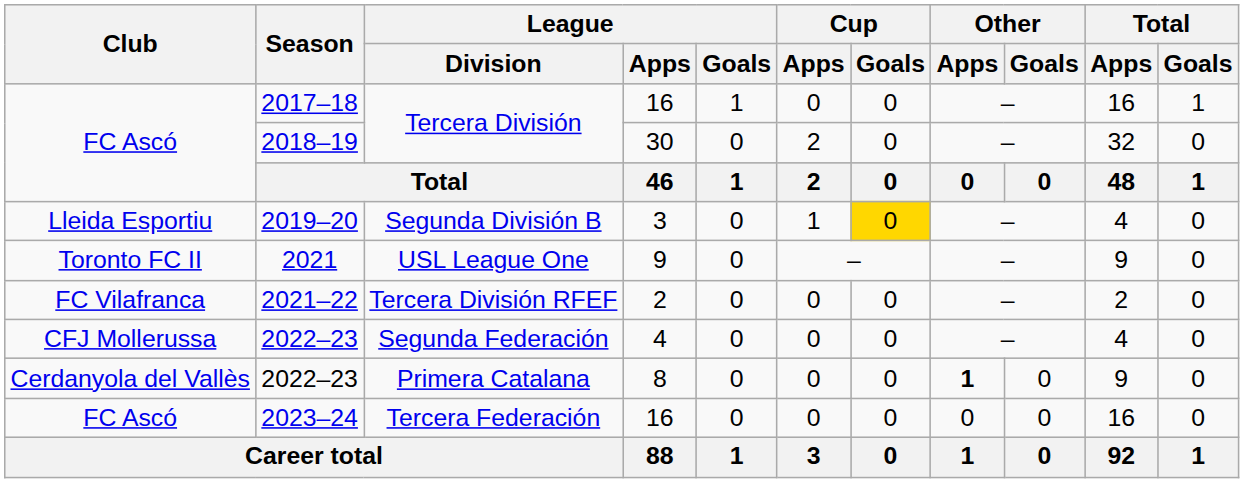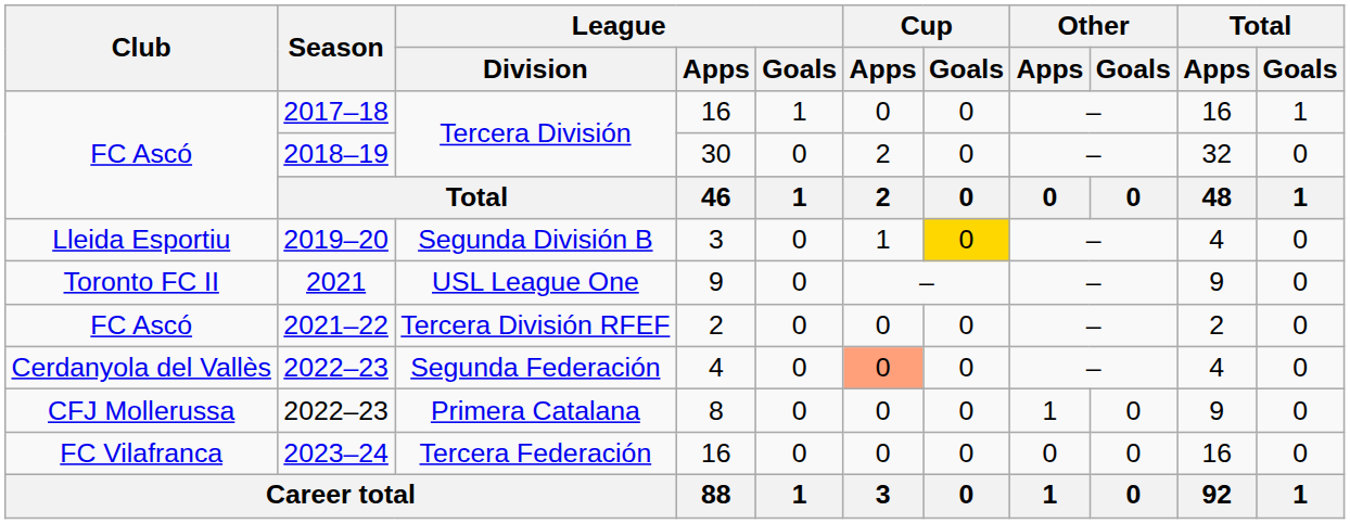 <table class="wikitable" style="text-align: center">
 <tr>
 <th rowspan="2">Club</th>
 <th rowspan="2">Season</th>
 <th colspan="3">League</th>
 <th colspan="2">Cup</th>
 <th colspan="2">Other</th>
 <th colspan="2">Total</th>
 </tr>
 <tr>
 <th>Division</th>
 <th>Apps</th>
 <th>Goals</th>
 <th>Apps</th>
 <th>Goals</th>
 <th>Apps</th>
 <th>Goals</th>
 <th>Apps</th>
 <th>Goals</th>
 </tr>
 <tr>
 <td rowspan=3><a href='#'>FC Ascó</a></td>
 <td><a href='#'>2017–18</a></td>
 <td rowspan=2><a href='#'>Tercera División</a></td>
 <td>16</td>
 <td>1</td>
 <td>0</td>
 <td>0</td>
 <td colspan="2">–</td>
 <td>16</td>
 <td>1</td>
 </tr>
 <tr>
 <td><a href='#'>2018–19</a></td>
 <td>30</td>
 <td>0</td>
 <td>2</td>
 <td>0</td>
 <td colspan="2">–</td>
 <td>32</td>
 <td>0</td>
 </tr>
 <tr>
 <th colspan="2">Total</th>
 <th>46</th>
 <th>1</th>
 <th>2</th>
 <th>0</th>
 <th>0</th>
 <th>0</th>
 <th>48</th>
 <th>1</th>
 </tr>
 <tr>
 <td><a href='#'>Lleida Esportiu</a></td>
 <td><a href='#'>2019–20</a></td>
 <td><a href='#'>Segunda División B</a></td>
 <td>3</td>
 <td>0</td>
 <td>1</td>
 <td style="background: gold;">0</td>
 <td colspan="2">–</td>
 <td>4</td>
 <td>0</td>
 </tr>
 <tr>
 <td><a href='#'>Toronto FC II</a></td>
 <td><a href='#'>2021</a></td>
 <td><a href='#'>USL League One</a></td>
 <td>9</td>
 <td>0</td>
 <td colspan="2">–</td>
 <td colspan="2">–</td>
 <td>9</td>
 <td>0</td>
 </tr>
 <tr>
-<td><a href='#'>FC Vilafranca</a></td>
+<td><a href='#'>FC Ascó</a></td>
 <td><a href='#'>2021–22</a></td>
 <td><a href='#'>Tercera División RFEF</a></td>
 <td>2</td>
 <td>0</td>
 <td>0</td>
 <td>0</td>
 <td colspan="2">–</td>
 <td>2</td>
 <td>0</td>
 </tr>
 <tr>
-<td><a href='#'>CFJ Mollerussa</a></td>
+<td><a href='#'>Cerdanyola del Vallès</a></td>
 <td><a href='#'>2022–23</a></td>
 <td><a href='#'>Segunda Federación</a></td>
 <td>4</td>
 <td>0</td>
-<td>0</td>
+<td style="background: lightsalmon;">0</td>
 <td>0</td>
 <td colspan="2">–</td>
 <td>4</td>
 <td>0</td>
 </tr>
 <tr>
-<td><a href='#'>Cerdanyola del Vallès</a></td>
+<td><a href='#'>CFJ Mollerussa</a></td>
 <td>2022–23</td>
 <td><a href='#'>Primera Catalana</a></td>
 <td>8</td>
 <td>0</td>
 <td>0</td>
 <td>0</td>
-<td><strong>1</strong></td>
+<td>1</td>
 <td>0</td>
 <td>9</td>
 <td>0</td>
 </tr>
 <tr>
-<td><a href='#'>FC Ascó</a></td>
+<td><a href='#'>FC Vilafranca</a></td>
 <td><a href='#'>2023–24</a></td>
 <td><a href='#'>Tercera Federación</a></td>
 <td>16</td>
 <td>0</td>
 <td>0</td>
 <td>0</td>
 <td>0</td>
 <td>0</td>
 <td>16</td>
 <td>0</td>
 </tr>
 <tr>
 <th colspan="3"><strong>Career total</strong></th>
 <th>88</th>
 <th>1</th>
 <th>3</th>
 <th>0</th>
 <th>1</th>
 <th>0</th>
 <th>92</th>
 <th>1</th>
 </tr>
 </table>
